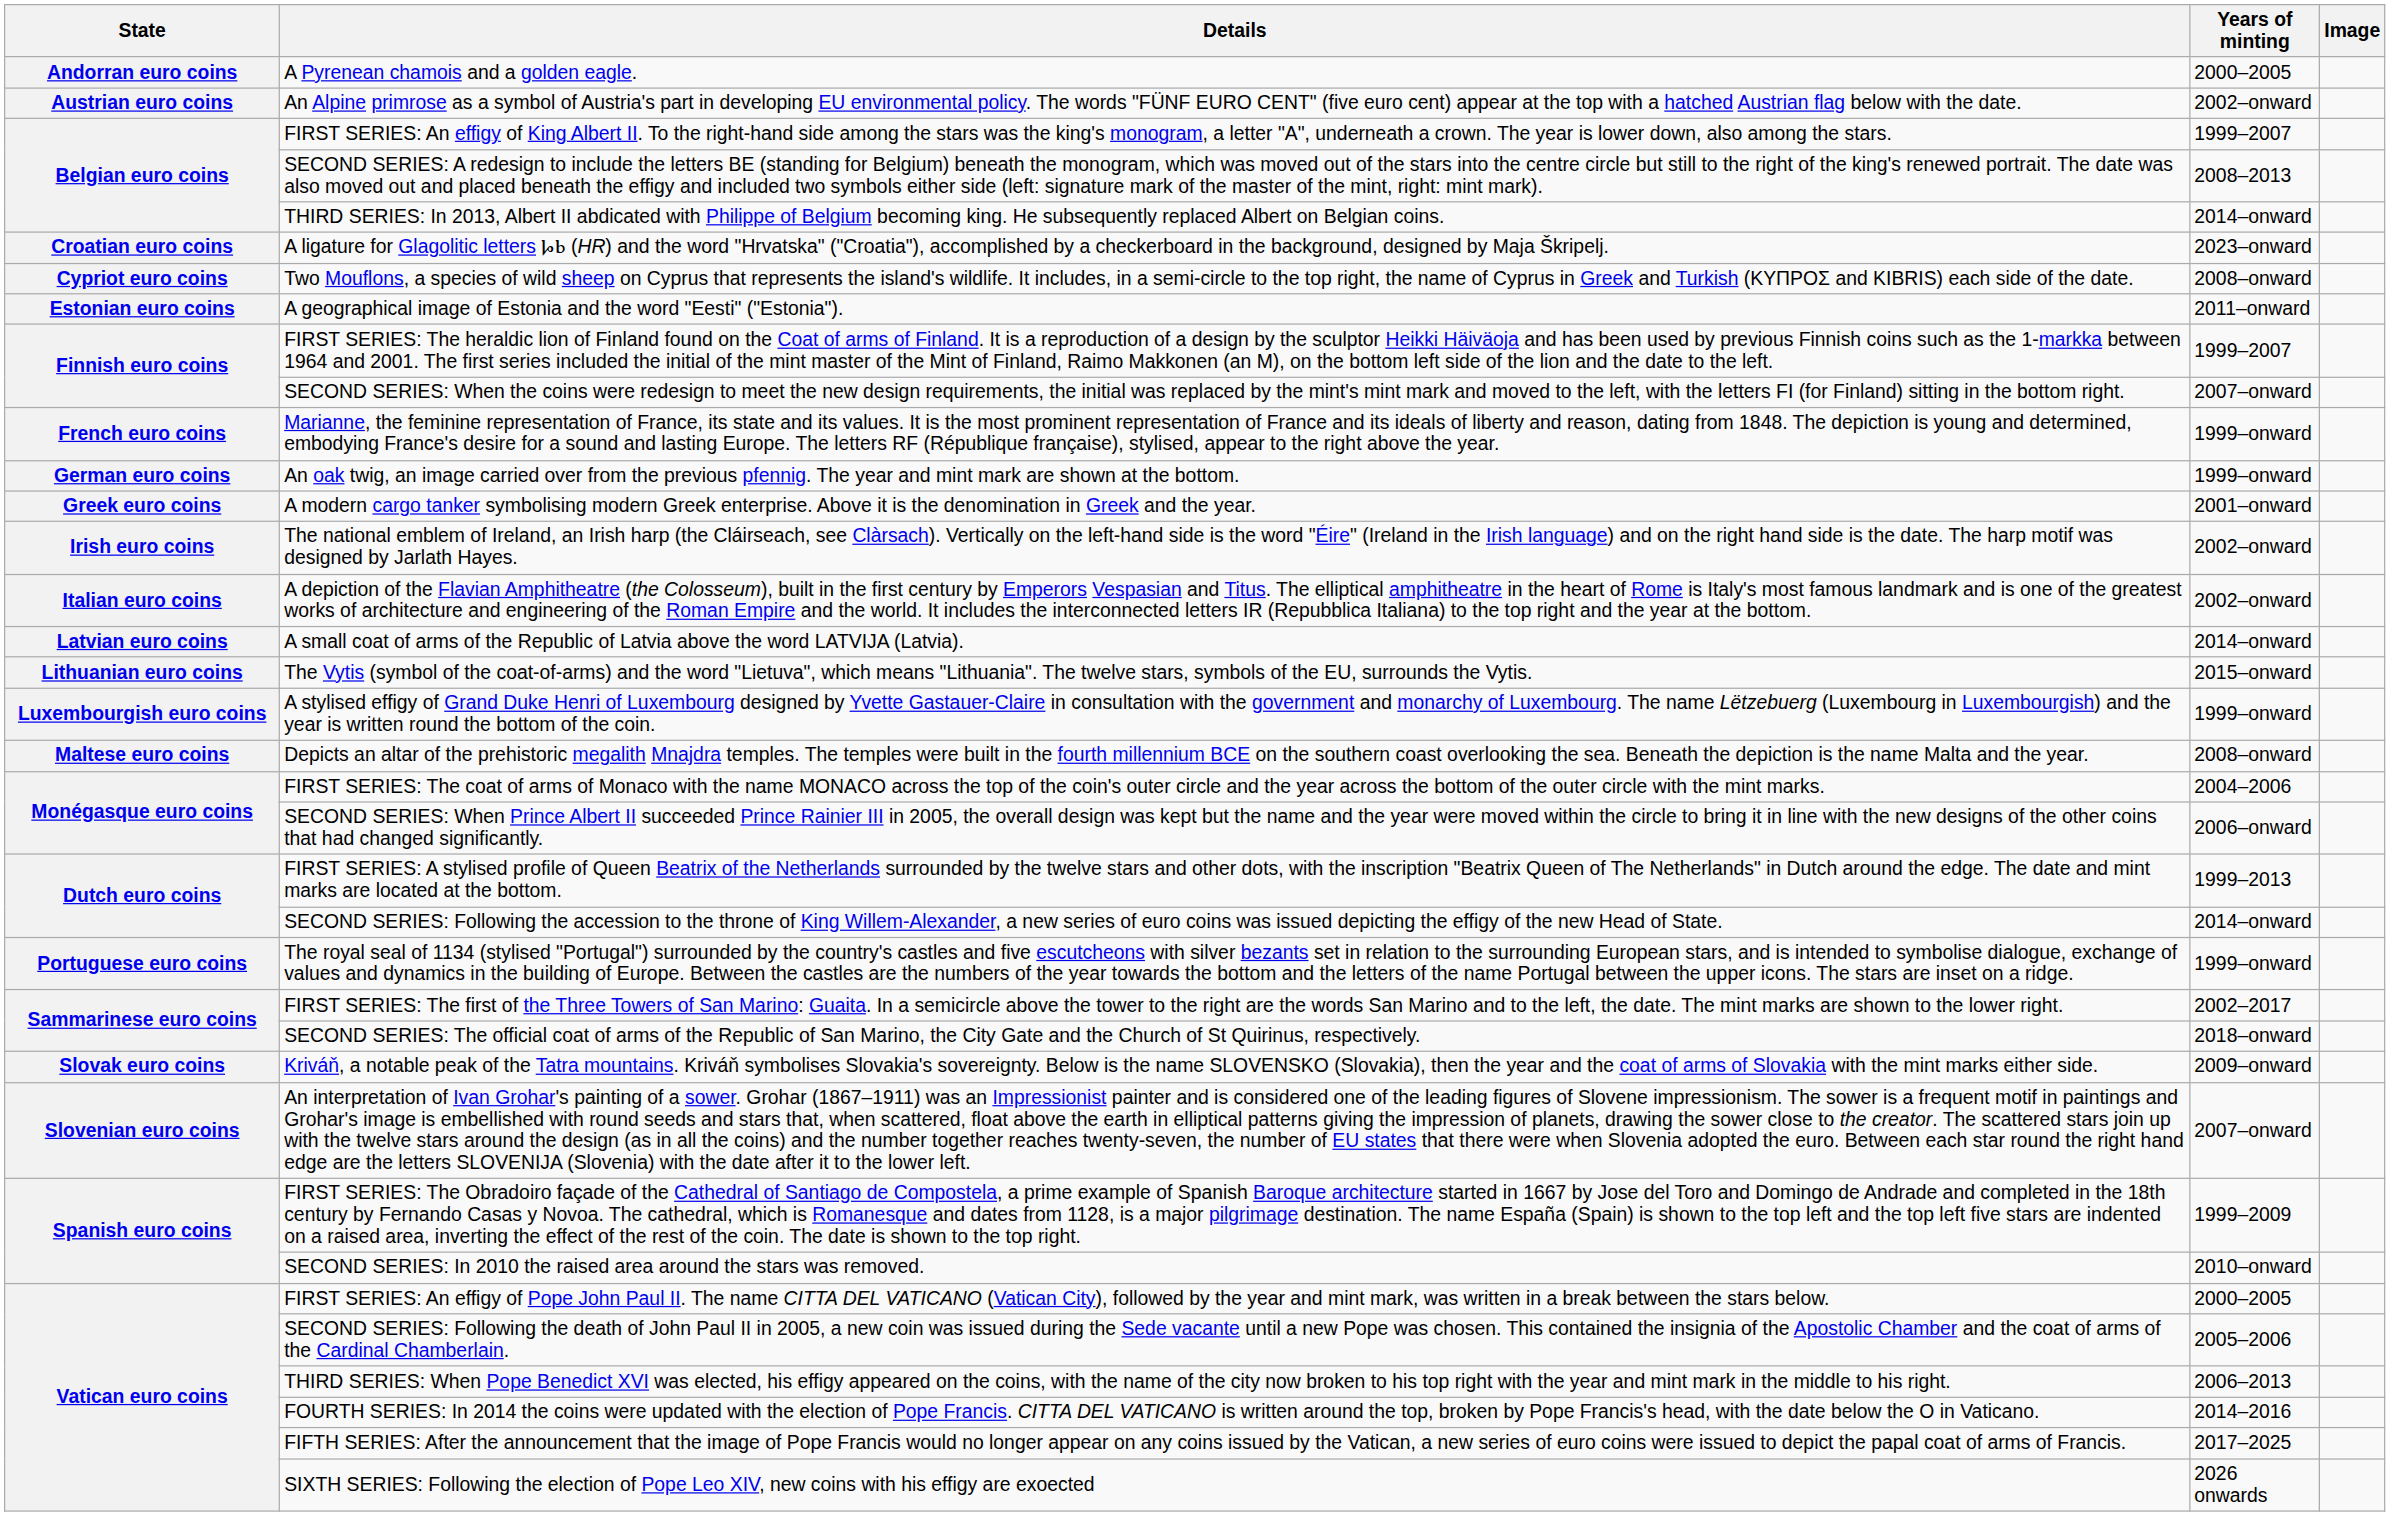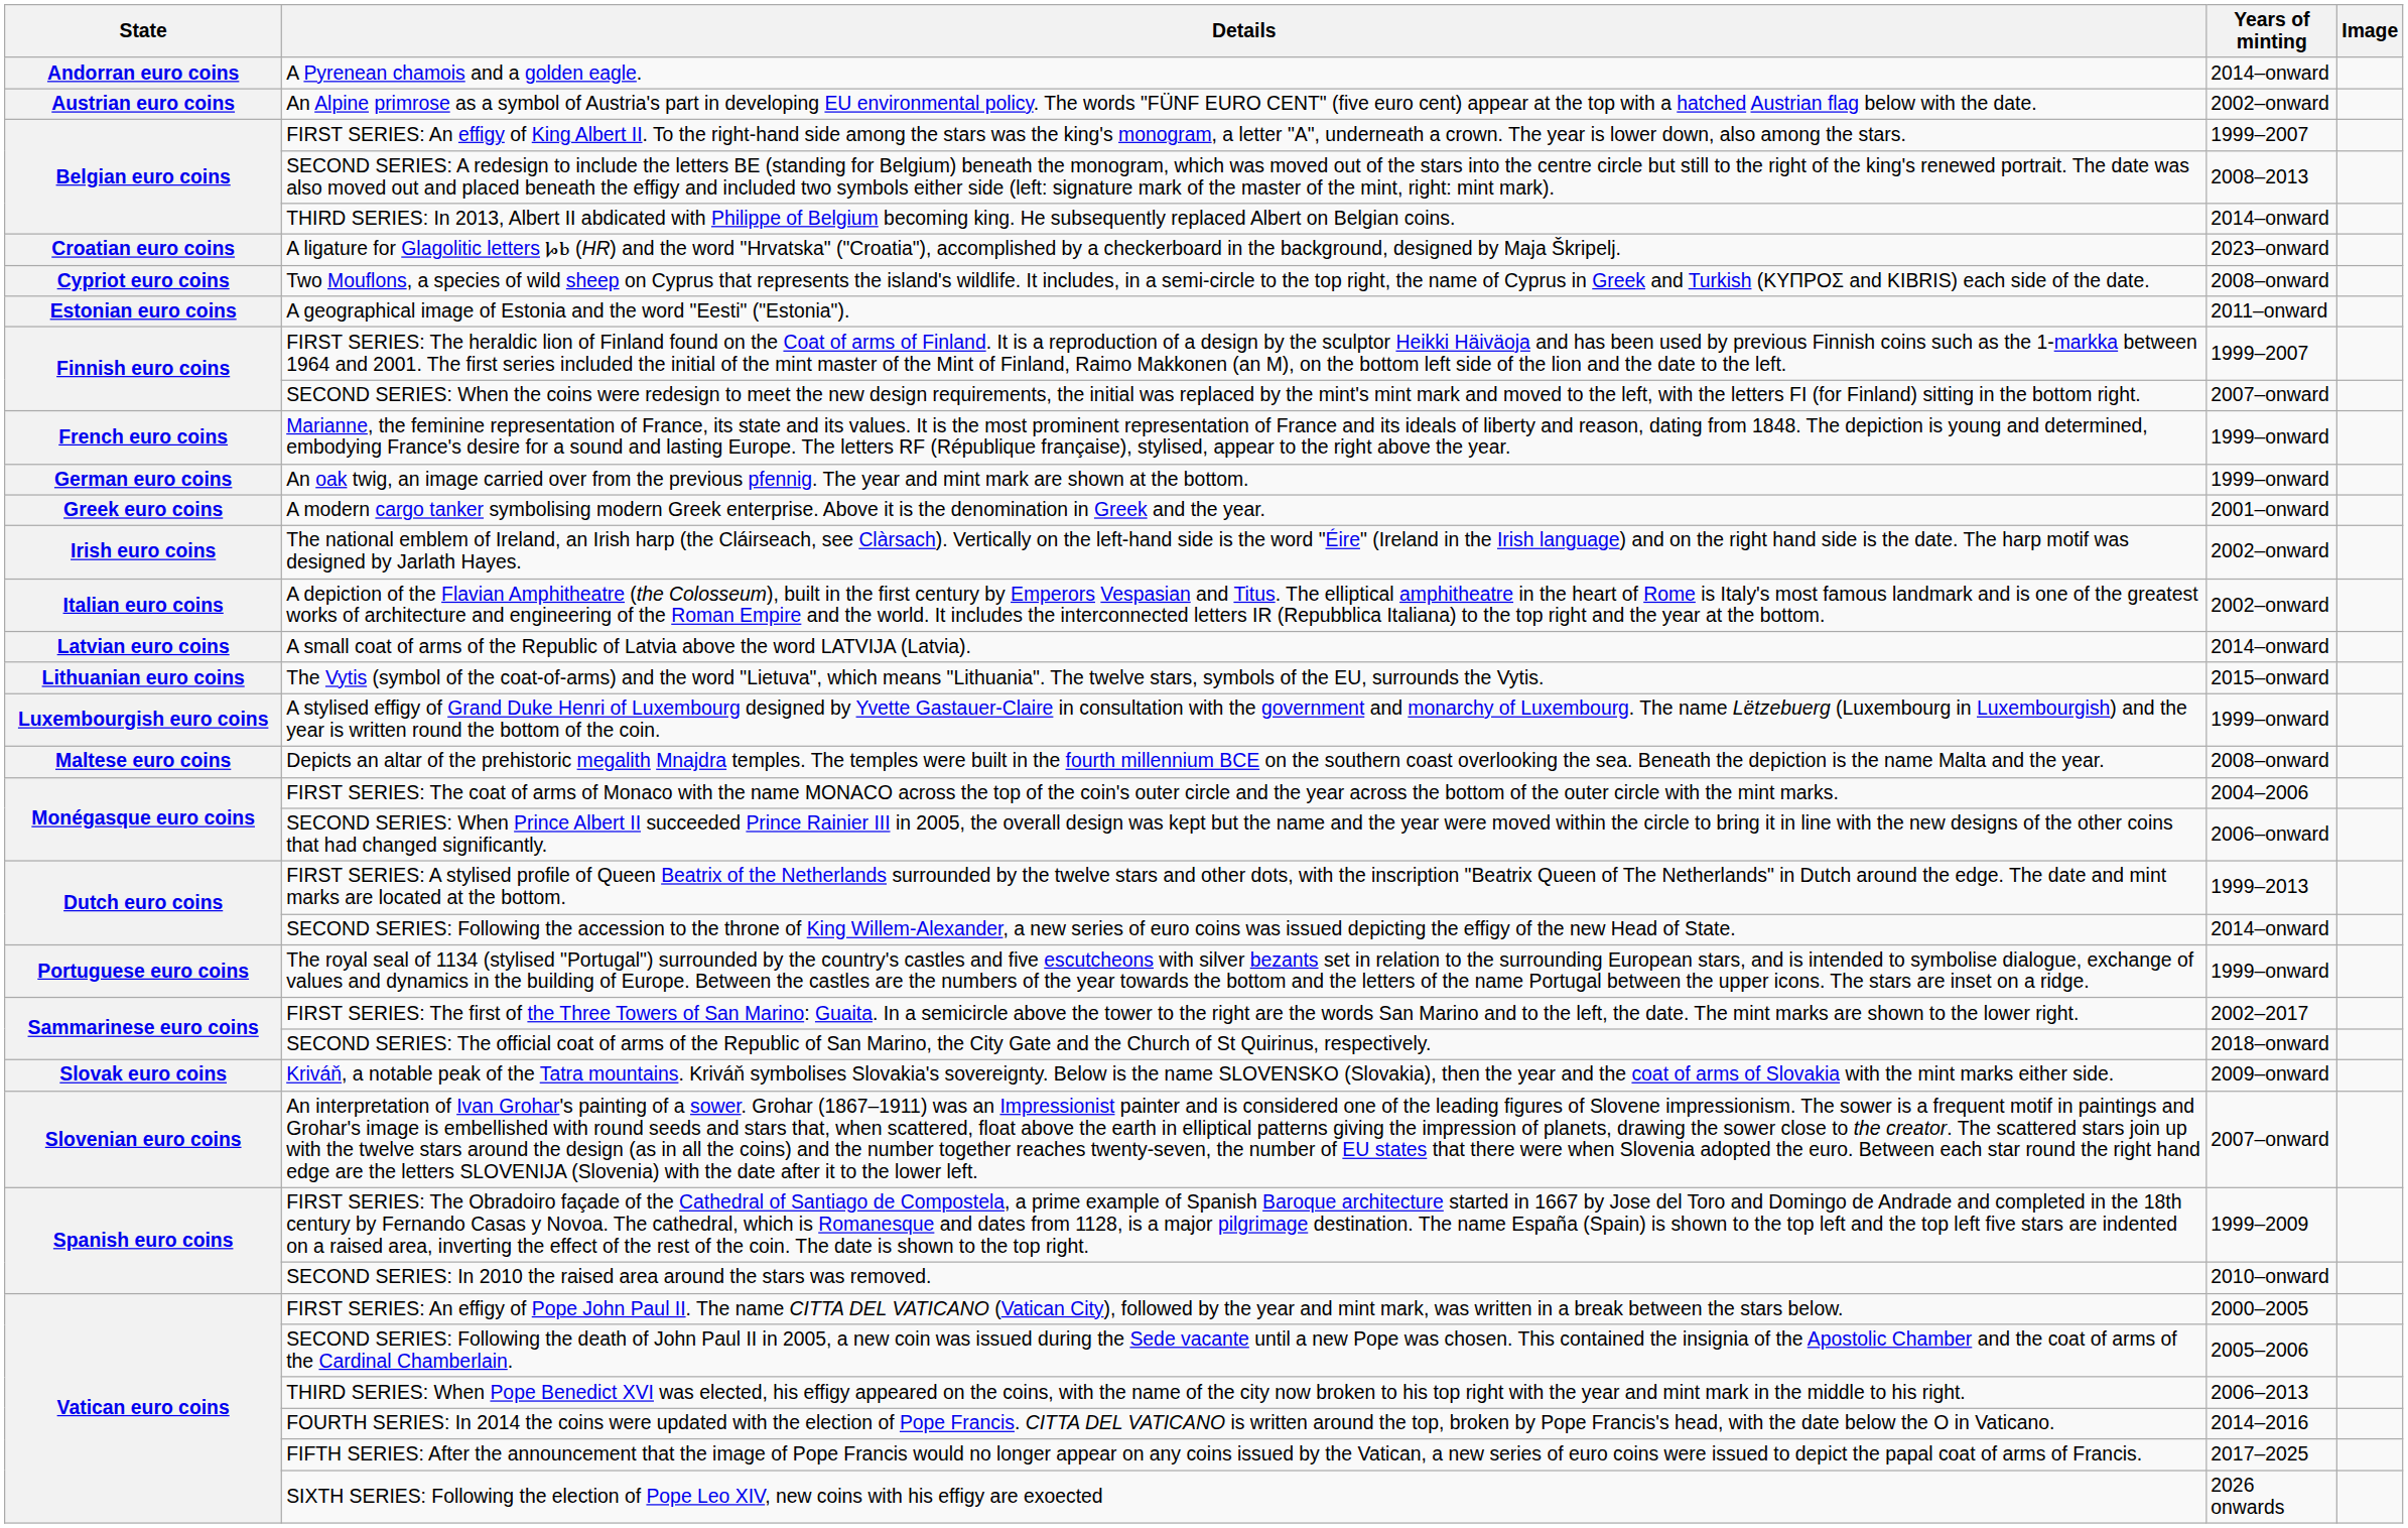 <table class="wikitable">
 <tr>
 <th width="220">State</th>
 <th>Details</th>
 <th width="100">Years of minting</th>
 <th>Image</th>
 </tr>
 <tr>
 <th> <a href='#'>Andorran euro coins</a></th>
 <td>A <a href='#'>Pyrenean chamois</a> and a <a href='#'>golden eagle</a>.</td>
-<td>2000–2005</td>
+<td>2014–onward</td>
 <td></td>
 </tr>
 <tr>
 <th> <a href='#'>Austrian euro coins</a></th>
 <td>An <a href='#'>Alpine</a> <a href='#'>primrose</a> as a symbol of Austria's part in developing <a href='#'>EU environmental policy</a>. The words "FÜNF EURO CENT" (five euro cent) appear at the top with a <a href='#'>hatched</a> <a href='#'>Austrian flag</a> below with the date.</td>
 <td>2002–onward</td>
 <td></td>
 </tr>
 <tr>
 <th rowspan=3> <a href='#'>Belgian euro coins</a></th>
 <td>FIRST SERIES: An <a href='#'>effigy</a> of <a href='#'>King Albert II</a>. To the right-hand side among the stars was the king's <a href='#'>monogram</a>, a letter "A", underneath a crown. The year is lower down, also among the stars.</td>
 <td>1999–2007</td>
 <td></td>
 </tr>
 <tr>
 <td>SECOND SERIES: A redesign to include the letters BE (standing for Belgium) beneath the monogram, which was moved out of the stars into the centre circle but still to the right of the king's renewed portrait. The date was also moved out and placed beneath the effigy and included two symbols either side (left: signature mark of the master of the mint, right: mint mark).</td>
 <td>2008–2013</td>
 <td></td>
 </tr>
 <tr>
 <td>THIRD SERIES: In 2013, Albert II abdicated with <a href='#'>Philippe of Belgium</a> becoming king. He subsequently replaced Albert on Belgian coins.</td>
 <td>2014–onward</td>
 <td></td>
 </tr>
 <tr>
 <th> <a href='#'>Croatian euro coins</a></th>
 <td>A ligature for <a href='#'>Glagolitic letters</a> ⰘⰓ (<em>HR</em>) and the word "Hrvatska" ("Croatia"), accomplished by a checkerboard in the background, designed by Maja Škripelj.</td>
 <td>2023–onward</td>
 <td></td>
 </tr>
 <tr>
 <th> <a href='#'>Cypriot euro coins</a></th>
 <td>Two <a href='#'>Mouflons</a>, a species of wild <a href='#'>sheep</a> on Cyprus that represents the island's wildlife. It includes, in a semi-circle to the top right, the name of Cyprus in <a href='#'>Greek</a> and <a href='#'>Turkish</a> (ΚΥΠΡΟΣ and KIBRIS) each side of the date.</td>
 <td>2008–onward</td>
 <td></td>
 </tr>
 <tr>
 <th> <a href='#'>Estonian euro coins</a></th>
 <td>A geographical image of Estonia and the word "Eesti" ("Estonia").</td>
 <td>2011–onward</td>
 <td></td>
 </tr>
 <tr>
 <th rowspan=2> <a href='#'>Finnish euro coins</a></th>
 <td>FIRST SERIES: The heraldic lion of Finland found on the <a href='#'>Coat of arms of Finland</a>. It is a reproduction of a design by the sculptor <a href='#'>Heikki Häiväoja</a> and has been used by previous Finnish coins such as the 1-<a href='#'>markka</a> between 1964 and 2001. The first series included the initial of the mint master of the Mint of Finland, Raimo Makkonen (an M), on the bottom left side of the lion and the date to the left.</td>
 <td>1999–2007</td>
 <td></td>
 </tr>
 <tr>
 <td>SECOND SERIES: When the coins were redesign to meet the new design requirements, the initial was replaced by the mint's mint mark and moved to the left, with the letters FI (for Finland) sitting in the bottom right.</td>
 <td>2007–onward</td>
 <td></td>
 </tr>
 <tr>
 <th> <a href='#'>French euro coins</a></th>
 <td><a href='#'>Marianne</a>, the feminine representation of France, its state and its values. It is the most prominent representation of France and its ideals of liberty and reason, dating from 1848. The depiction is young and determined, embodying France's desire for a sound and lasting Europe. The letters RF (République française), stylised, appear to the right above the year.</td>
 <td>1999–onward</td>
 <td></td>
 </tr>
 <tr>
 <th> <a href='#'>German euro coins</a></th>
 <td>An <a href='#'>oak</a> twig, an image carried over from the previous <a href='#'>pfennig</a>. The year and mint mark are shown at the bottom.</td>
 <td>1999–onward</td>
 <td></td>
 </tr>
 <tr>
 <th> <a href='#'>Greek euro coins</a></th>
 <td>A modern <a href='#'>cargo tanker</a> symbolising modern Greek enterprise. Above it is the denomination in <a href='#'>Greek</a> and the year.</td>
 <td>2001–onward</td>
 <td></td>
 </tr>
 <tr>
 <th> <a href='#'>Irish euro coins</a></th>
 <td>The national emblem of Ireland, an Irish harp (the Cláirseach, see <a href='#'>Clàrsach</a>). Vertically on the left-hand side is the word "<a href='#'>Éire</a>" (Ireland in the <a href='#'>Irish language</a>) and on the right hand side is the date. The harp motif was designed by Jarlath Hayes.</td>
 <td>2002–onward</td>
 <td></td>
 </tr>
 <tr>
 <th> <a href='#'>Italian euro coins</a></th>
 <td>A depiction of the <a href='#'>Flavian Amphitheatre</a> (<em>the Colosseum</em>), built in the first century by <a href='#'>Emperors</a> <a href='#'>Vespasian</a> and <a href='#'>Titus</a>. The elliptical <a href='#'>amphitheatre</a> in the heart of <a href='#'>Rome</a> is Italy's most famous landmark and is one of the greatest works of architecture and engineering of the <a href='#'>Roman Empire</a> and the world. It includes the interconnected letters IR (Repubblica Italiana) to the top right and the year at the bottom.</td>
 <td>2002–onward</td>
 <td></td>
 </tr>
 <tr>
 <th> <a href='#'>Latvian euro coins</a></th>
 <td>A small coat of arms of the Republic of Latvia above the word LATVIJA (Latvia).</td>
 <td>2014–onward</td>
 <td></td>
 </tr>
 <tr>
 <th> <a href='#'>Lithuanian euro coins</a></th>
 <td>The <a href='#'>Vytis</a> (symbol of the coat-of-arms) and the word "Lietuva", which means "Lithuania". The twelve stars, symbols of the EU, surrounds the Vytis.</td>
 <td>2015–onward</td>
 <td></td>
 </tr>
 <tr>
 <th> <a href='#'>Luxembourgish euro coins</a></th>
 <td>A stylised effigy of <a href='#'>Grand Duke Henri of Luxembourg</a> designed by <a href='#'>Yvette Gastauer-Claire</a> in consultation with the <a href='#'>government</a> and <a href='#'>monarchy of Luxembourg</a>.  The name <em>Lëtzebuerg</em> (Luxembourg in <a href='#'>Luxembourgish</a>) and the year is written round the bottom of the coin.</td>
 <td>1999–onward</td>
 <td></td>
 </tr>
 <tr>
 <th> <a href='#'>Maltese euro coins</a></th>
 <td>Depicts an altar of the prehistoric <a href='#'>megalith</a> <a href='#'>Mnajdra</a> temples. The temples were built in the <a href='#'>fourth millennium BCE</a> on the southern coast overlooking the sea. Beneath the depiction is the name Malta and the year.</td>
 <td>2008–onward</td>
 <td></td>
 </tr>
 <tr>
 <th rowspan=2> <a href='#'>Monégasque euro coins</a></th>
 <td>FIRST SERIES: The coat of arms of Monaco with the name MONACO across the top of the coin's outer circle and the year across the bottom of the outer circle with the mint marks.</td>
 <td>2004–2006</td>
 <td></td>
 </tr>
 <tr>
 <td>SECOND SERIES: When <a href='#'>Prince Albert II</a> succeeded <a href='#'>Prince Rainier III</a> in 2005, the overall design was kept but the name and the year were moved within the circle to bring it in line with the new designs of the other coins that had changed significantly.</td>
 <td>2006–onward</td>
 <td></td>
 </tr>
 <tr>
 <th rowspan=2> <a href='#'>Dutch euro coins</a></th>
 <td>FIRST SERIES: A stylised profile of Queen <a href='#'>Beatrix of the Netherlands</a> surrounded by the twelve stars and other dots, with the inscription "Beatrix Queen of The Netherlands" in Dutch around the edge. The date and mint marks are located at the bottom.</td>
 <td>1999–2013</td>
 <td><br></td>
 </tr>
 <tr>
 <td>SECOND SERIES: Following the accession to the throne of <a href='#'>King Willem-Alexander</a>, a new series of euro coins was issued depicting the effigy of the new Head of State.</td>
 <td>2014–onward</td>
 <td></td>
 </tr>
 <tr>
 <th> <a href='#'>Portuguese euro coins</a></th>
 <td>The royal seal of 1134 (stylised "Portugal") surrounded by the country's castles and five <a href='#'>escutcheons</a> with silver <a href='#'>bezants</a> set in relation to the surrounding European stars, and is intended to symbolise dialogue, exchange of values and dynamics in the building of Europe. Between the castles are the numbers of the year towards the bottom and the letters of the name Portugal between the upper icons. The stars are inset on a ridge.</td>
 <td>1999–onward</td>
 <td></td>
 </tr>
 <tr>
 <th rowspan=2> <a href='#'>Sammarinese euro coins</a></th>
 <td>FIRST SERIES: The first of <a href='#'>the Three Towers of San Marino</a>: <a href='#'>Guaita</a>. In a semicircle above the tower to the right are the words San Marino and to the left, the date. The mint marks are shown to the lower right.</td>
 <td>2002–2017</td>
 <td></td>
 </tr>
 <tr>
 <td>SECOND SERIES: The official coat of arms of the Republic of San Marino, the City Gate and the Church of St Quirinus, respectively.</td>
 <td>2018–onward</td>
 <td></td>
 </tr>
 <tr>
 <th> <a href='#'>Slovak euro coins</a></th>
 <td><a href='#'>Kriváň</a>, a notable peak of the <a href='#'>Tatra mountains</a>. Kriváň symbolises Slovakia's sovereignty. Below is the name SLOVENSKO (Slovakia), then the year and the <a href='#'>coat of arms of Slovakia</a> with the mint marks either side.</td>
 <td>2009–onward</td>
 <td></td>
 </tr>
 <tr>
 <th> <a href='#'>Slovenian euro coins</a></th>
 <td>An interpretation of <a href='#'>Ivan Grohar</a>'s painting of a <a href='#'>sower</a>. Grohar (1867–1911) was an <a href='#'>Impressionist</a> painter and is considered one of the leading figures of Slovene impressionism. The sower is a frequent motif in paintings and Grohar's image is embellished with round seeds and stars that, when scattered, float above the earth in elliptical patterns giving the impression of planets, drawing the sower close to <em>the creator</em>. The scattered stars join up with the twelve stars around the design (as in all the coins) and the number together reaches twenty-seven, the number of <a href='#'>EU states</a> that there were when Slovenia adopted the euro. Between each star round the right hand edge are the letters SLOVENIJA (Slovenia) with the date after it to the lower left.</td>
 <td>2007–onward</td>
 <td></td>
 </tr>
 <tr>
 <th rowspan=2> <a href='#'>Spanish euro coins</a></th>
 <td>FIRST SERIES: The Obradoiro façade of the <a href='#'>Cathedral of Santiago de Compostela</a>, a prime example of Spanish <a href='#'>Baroque architecture</a> started in 1667 by Jose del Toro and Domingo de Andrade and completed in the 18th century by Fernando Casas y Novoa. The cathedral, which is <a href='#'>Romanesque</a> and dates from 1128, is a major <a href='#'>pilgrimage</a> destination. The name España (Spain) is shown to the top left and the top left five stars are indented on a raised area, inverting the effect of the rest of the coin. The date is shown to the top right.</td>
 <td>1999–2009</td>
 <td></td>
 </tr>
 <tr>
 <td>SECOND SERIES: In 2010 the raised area around the stars was removed.</td>
 <td>2010–onward</td>
 <td></td>
 </tr>
 <tr>
 <th rowspan=6> <a href='#'>Vatican euro coins</a></th>
 <td>FIRST SERIES: An effigy of <a href='#'>Pope John Paul II</a>. The name <em>CITTA DEL VATICANO</em> (<a href='#'>Vatican City</a>), followed by the year and mint mark, was written in a break between the stars below.</td>
 <td>2000–2005</td>
 <td></td>
 </tr>
 <tr>
 <td>SECOND SERIES: Following the death of John Paul II in 2005, a new coin was issued during the <a href='#'>Sede vacante</a> until a new Pope was chosen. This contained the insignia of the <a href='#'>Apostolic Chamber</a> and the coat of arms of the <a href='#'>Cardinal Chamberlain</a>.</td>
 <td>2005–2006</td>
 <td></td>
 </tr>
 <tr>
 <td>THIRD SERIES: When <a href='#'>Pope Benedict XVI</a> was elected, his effigy appeared on the coins, with the name of the city now broken to his top right with the year and mint mark in the middle to his right.</td>
 <td>2006–2013</td>
 <td></td>
 </tr>
 <tr>
 <td>FOURTH SERIES: In 2014 the coins were updated with the election of <a href='#'>Pope Francis</a>. <em>CITTA DEL VATICANO</em> is written around the top, broken by Pope Francis's head, with the date below the O in Vaticano.</td>
 <td>2014–2016</td>
 <td></td>
 </tr>
 <tr>
 <td>FIFTH SERIES: After the announcement that the image of Pope Francis would no longer appear on any coins issued by the Vatican, a new series of euro coins were issued to depict the papal coat of arms of Francis.</td>
 <td>2017–2025</td>
 <td></td>
 </tr>
 <tr>
 <td>SIXTH SERIES: Following the election of <a href='#'>Pope Leo XIV</a>, new coins with his effigy are exoected</td>
 <td>2026 onwards</td>
 <td></td>
 </tr>
 </table>
